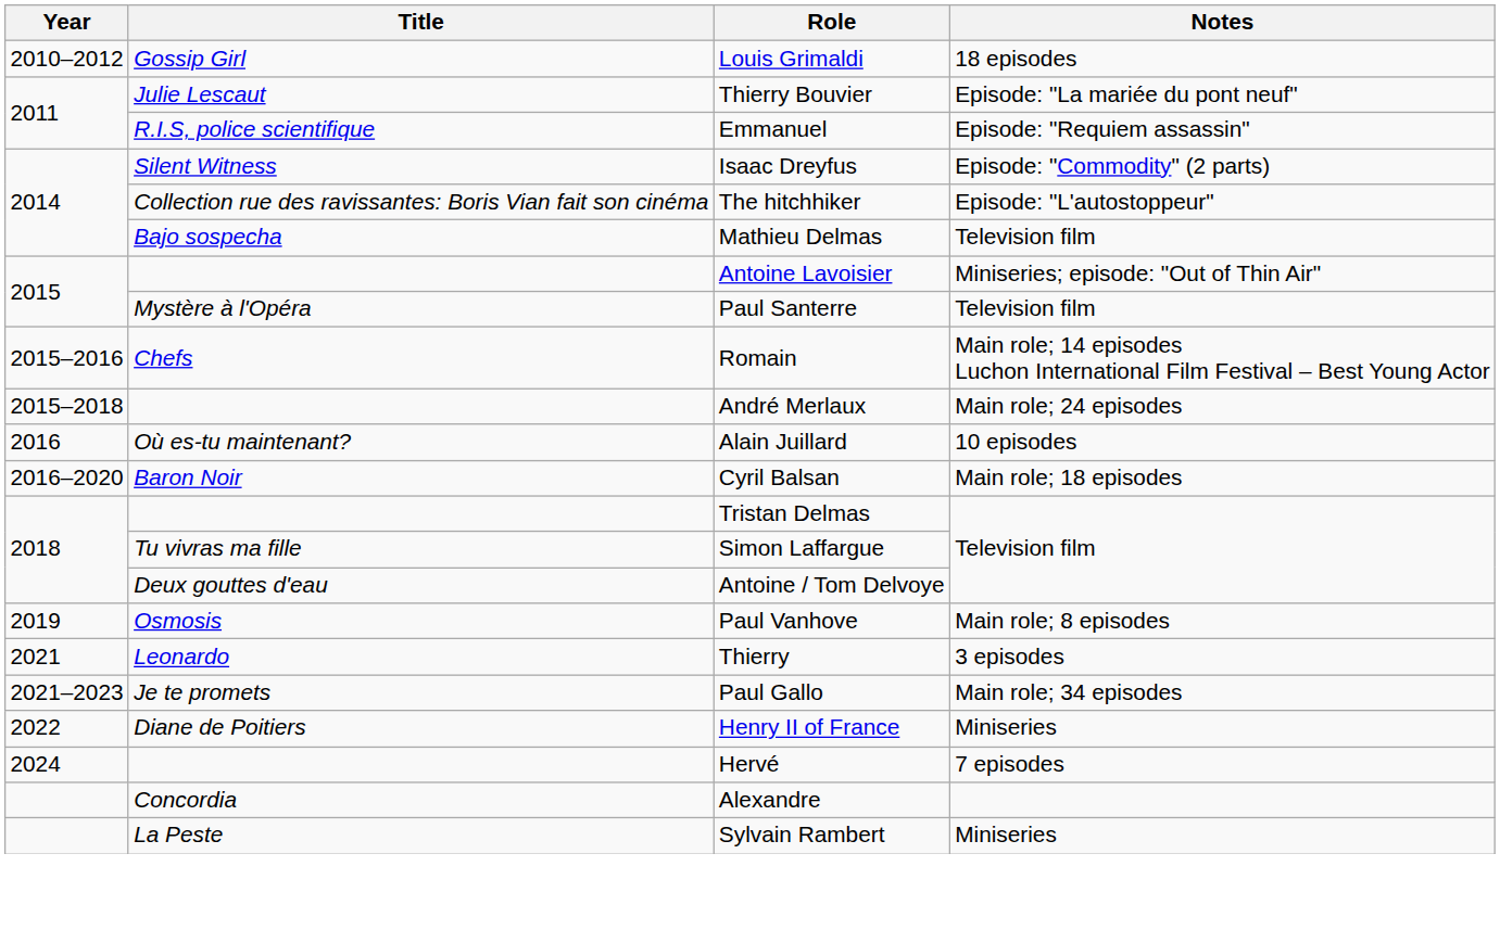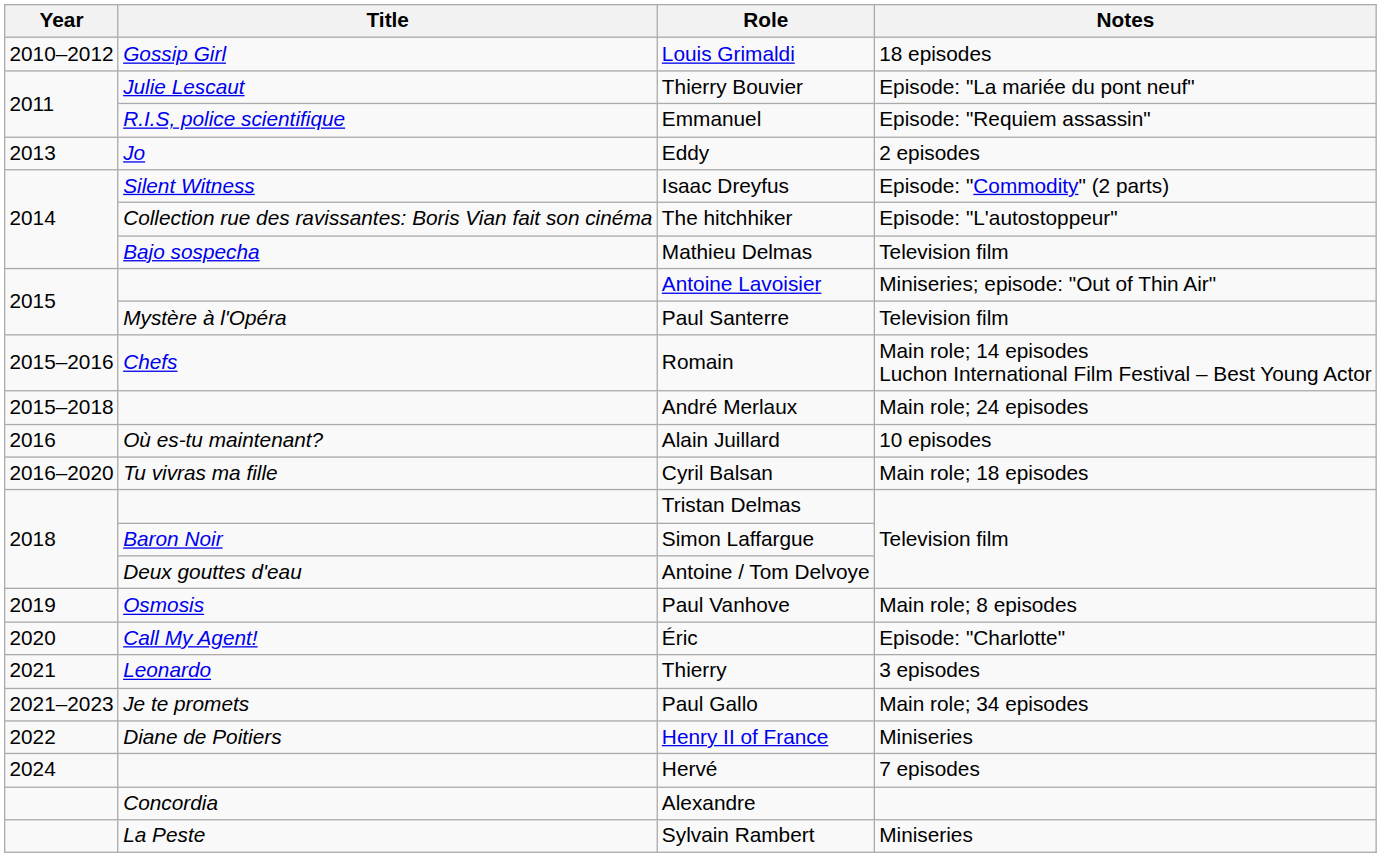 <table class="wikitable sortable">
 <tr>
 <th>Year</th>
 <th>Title</th>
 <th>Role</th>
 <th class="unsortable">Notes</th>
 </tr>
 <tr>
 <td>2010–2012</td>
 <td><em><a href='#'>Gossip Girl</a></em></td>
 <td><a href='#'>Louis Grimaldi</a></td>
 <td>18 episodes</td>
 </tr>
 <tr>
 <td rowspan="2">2011</td>
 <td><em><a href='#'>Julie Lescaut</a></em></td>
 <td>Thierry Bouvier</td>
 <td>Episode: "La mariée du pont neuf"</td>
 </tr>
 <tr>
 <td><em><a href='#'>R.I.S, police scientifique</a></em></td>
 <td>Emmanuel</td>
 <td>Episode: "Requiem assassin"</td>
+</tr>
+<tr>
+<td>2013</td>
+<td><em><a href='#'>Jo</a></em></td>
+<td>Eddy</td>
+<td>2 episodes</td>
 </tr>
 <tr>
 <td rowspan="3">2014</td>
 <td><em><a href='#'>Silent Witness</a></em></td>
 <td>Isaac Dreyfus</td>
 <td>Episode: "<a href='#'>Commodity</a>" (2 parts)</td>
 </tr>
 <tr>
 <td><em>Collection rue des ravissantes: Boris Vian fait son cinéma</em></td>
 <td>The hitchhiker</td>
 <td>Episode: "L'autostoppeur"</td>
 </tr>
 <tr>
 <td><em><a href='#'>Bajo sospecha</a></em></td>
 <td>Mathieu Delmas</td>
 <td>Television film</td>
 </tr>
 <tr>
 <td rowspan="2">2015</td>
 <td><em></em></td>
 <td><a href='#'>Antoine Lavoisier</a></td>
 <td>Miniseries; episode: "Out of Thin Air"</td>
 </tr>
 <tr>
 <td><em>Mystère à l'Opéra</em></td>
 <td>Paul Santerre</td>
 <td>Television film</td>
 </tr>
 <tr>
 <td>2015–2016</td>
 <td><em><a href='#'>Chefs</a></em></td>
 <td>Romain</td>
 <td>Main role; 14 episodes<br>Luchon International Film Festival – Best Young Actor</td>
 </tr>
 <tr>
 <td>2015–2018</td>
 <td><em></em></td>
 <td>André Merlaux</td>
 <td>Main role; 24 episodes</td>
 </tr>
 <tr>
 <td>2016</td>
 <td><em>Où es-tu maintenant?</em></td>
 <td>Alain Juillard</td>
 <td>10 episodes</td>
 </tr>
 <tr>
 <td>2016–2020</td>
-<td><em><a href='#'>Baron Noir</a></em></td>
+<td><em>Tu vivras ma fille</em></td>
 <td>Cyril Balsan</td>
 <td>Main role; 18 episodes</td>
 </tr>
 <tr>
 <td rowspan="3">2018</td>
 <td><em></em></td>
 <td>Tristan Delmas</td>
 <td rowspan="3">Television film</td>
 </tr>
 <tr>
-<td><em>Tu vivras ma fille</em></td>
+<td><em><a href='#'>Baron Noir</a></em></td>
 <td>Simon Laffargue</td>
 </tr>
 <tr>
 <td><em>Deux gouttes d'eau</em></td>
 <td>Antoine / Tom Delvoye</td>
 </tr>
 <tr>
 <td>2019</td>
 <td><em><a href='#'>Osmosis</a></em></td>
 <td>Paul Vanhove</td>
 <td>Main role; 8 episodes</td>
+</tr>
+<tr>
+<td>2020</td>
+<td><em><a href='#'>Call My Agent!</a></em></td>
+<td>Éric</td>
+<td>Episode: "Charlotte"</td>
 </tr>
 <tr>
 <td>2021</td>
 <td><em><a href='#'>Leonardo</a></em></td>
 <td>Thierry</td>
 <td>3 episodes</td>
 </tr>
 <tr>
 <td>2021–2023</td>
 <td><em>Je te promets</em></td>
 <td>Paul Gallo</td>
 <td>Main role; 34 episodes</td>
 </tr>
 <tr>
 <td>2022</td>
 <td><em>Diane de Poitiers</em></td>
 <td><a href='#'>Henry II of France</a></td>
 <td>Miniseries</td>
 </tr>
 <tr>
 <td>2024</td>
 <td><em></em></td>
 <td>Hervé</td>
 <td>7 episodes</td>
 </tr>
 <tr>
 <td></td>
 <td><em>Concordia</em></td>
 <td>Alexandre</td>
 <td></td>
 </tr>
 <tr>
 <td></td>
 <td><em>La Peste</em></td>
 <td>Sylvain Rambert</td>
 <td>Miniseries</td>
 </tr>
 </table>
